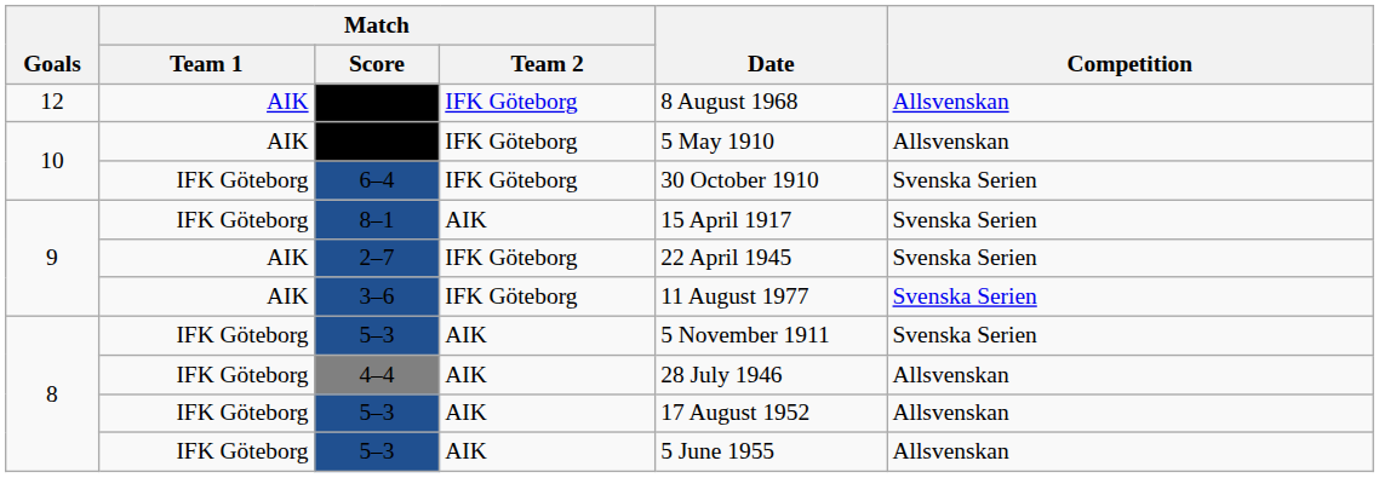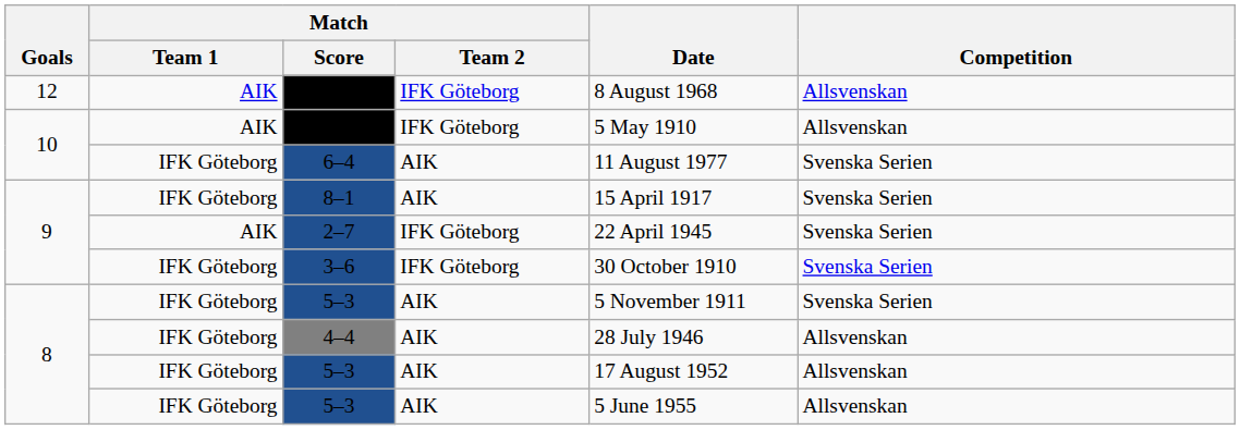 <table class="wikitable" style="font-size:90%">
 <tr>
 <th rowspan="2" valign="bottom" width="50">Goals</th>
 <th colspan="3" width="270">Match</th>
 <th rowspan="2" valign="bottom" width="135">Date</th>
 <th rowspan="2" valign="bottom" width="290">Competition</th>
 </tr>
 <tr>
 <th width="125">Team 1</th>
 <th width="70">Score</th>
 <th width="125">Team 2</th>
 </tr>
 <tr>
 <td align="center">12</td>
 <td align="right"><a href='#'>AIK</a></td>
 <td bgcolor=#000000 align="center"><span>9–3</span></td>
 <td align="left"><a href='#'>IFK Göteborg</a></td>
 <td>8 August 1968</td>
 <td><a href='#'>Allsvenskan</a></td>
 </tr>
 <tr>
 <td rowspan="2" align="center">10</td>
 <td align="right">AIK</td>
 <td bgcolor=#000000 align="center"><span>9–1</span></td>
 <td align="left">IFK Göteborg</td>
 <td>5 May 1910</td>
 <td>Allsvenskan</td>
 </tr>
 <tr>
 <td align="right">IFK Göteborg</td>
 <td bgcolor=#205090 align="center"><span>6–4</span></td>
-<td align="left">IFK Göteborg</td>
-<td>30 October 1910</td>
+<td align="left">AIK</td>
+<td>11 August 1977</td>
 <td>Svenska Serien</td>
 </tr>
 <tr>
 <td rowspan="3" align="center">9</td>
 <td align="right">IFK Göteborg</td>
 <td bgcolor=#205090 align="center"><span>8–1</span></td>
 <td align="left">AIK</td>
 <td>15 April 1917</td>
 <td>Svenska Serien</td>
 </tr>
 <tr>
 <td align="right">AIK</td>
 <td bgcolor=#205090 align="center"><span>2–7</span></td>
 <td align="left">IFK Göteborg</td>
 <td>22 April 1945</td>
 <td>Svenska Serien</td>
 </tr>
 <tr>
-<td align="right">AIK</td>
+<td align="right">IFK Göteborg</td>
 <td bgcolor=#205090 align="center"><span>3–6</span></td>
 <td align="left">IFK Göteborg</td>
-<td>11 August 1977</td>
+<td>30 October 1910</td>
 <td><a href='#'>Svenska Serien</a></td>
 </tr>
 <tr>
 <td rowspan="4" align="center">8</td>
 <td align="right">IFK Göteborg</td>
 <td bgcolor=#205090 align="center"><span>5–3</span></td>
 <td align="left">AIK</td>
 <td>5 November 1911</td>
 <td>Svenska Serien</td>
 </tr>
 <tr>
 <td align="right">IFK Göteborg</td>
 <td bgcolor=#808080 align="center"><span>4–4</span></td>
 <td align="left">AIK</td>
 <td>28 July 1946</td>
 <td>Allsvenskan</td>
 </tr>
 <tr>
 <td align="right">IFK Göteborg</td>
 <td bgcolor=#205090 align="center"><span>5–3</span></td>
 <td align="left">AIK</td>
 <td>17 August 1952</td>
 <td>Allsvenskan</td>
 </tr>
 <tr>
 <td align="right">IFK Göteborg</td>
 <td bgcolor=#205090 align="center"><span>5–3</span></td>
 <td align="left">AIK</td>
 <td>5 June 1955</td>
 <td>Allsvenskan</td>
 </tr>
 </table>
